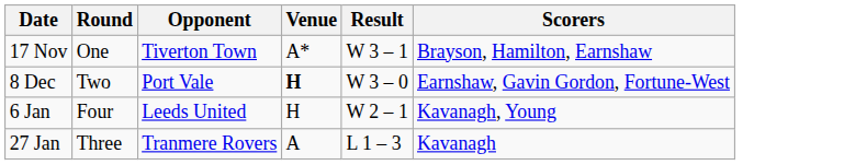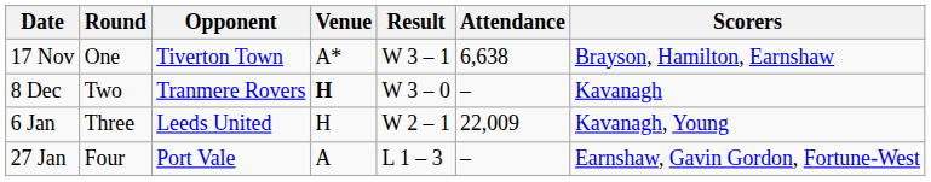 <table class="wikitable">
 <tr>
 <th>Date</th>
 <th>Round</th>
 <th>Opponent</th>
 <th>Venue</th>
 <th>Result</th>
+<th>Attendance</th>
 <th>Scorers</th>
 </tr>
 <tr>
 <td>17 Nov</td>
 <td>One</td>
 <td><a href='#'>Tiverton Town</a></td>
 <td>A*</td>
 <td>W 3 – 1</td>
+<td>6,638</td>
 <td><a href='#'>Brayson</a>, <a href='#'>Hamilton</a>, <a href='#'>Earnshaw</a></td>
 </tr>
 <tr>
 <td>8 Dec</td>
 <td>Two</td>
-<td><a href='#'>Port Vale</a></td>
+<td><a href='#'>Tranmere Rovers</a></td>
 <td><strong>H</strong></td>
 <td>W 3 – 0</td>
-<td><a href='#'>Earnshaw</a>, <a href='#'>Gavin Gordon</a>, <a href='#'>Fortune-West</a></td>
+<td>–</td>
+<td><a href='#'>Kavanagh</a></td>
 </tr>
 <tr>
 <td>6 Jan</td>
-<td>Four</td>
+<td>Three</td>
 <td><a href='#'>Leeds United</a></td>
 <td>H</td>
 <td>W 2 – 1</td>
+<td>22,009</td>
 <td><a href='#'>Kavanagh</a>, <a href='#'>Young</a></td>
 </tr>
 <tr>
 <td>27 Jan</td>
-<td>Three</td>
-<td><a href='#'>Tranmere Rovers</a></td>
+<td>Four</td>
+<td><a href='#'>Port Vale</a></td>
 <td>A</td>
 <td>L 1 – 3</td>
-<td><a href='#'>Kavanagh</a></td>
+<td>–</td>
+<td><a href='#'>Earnshaw</a>, <a href='#'>Gavin Gordon</a>, <a href='#'>Fortune-West</a></td>
 </tr>
 </table>
